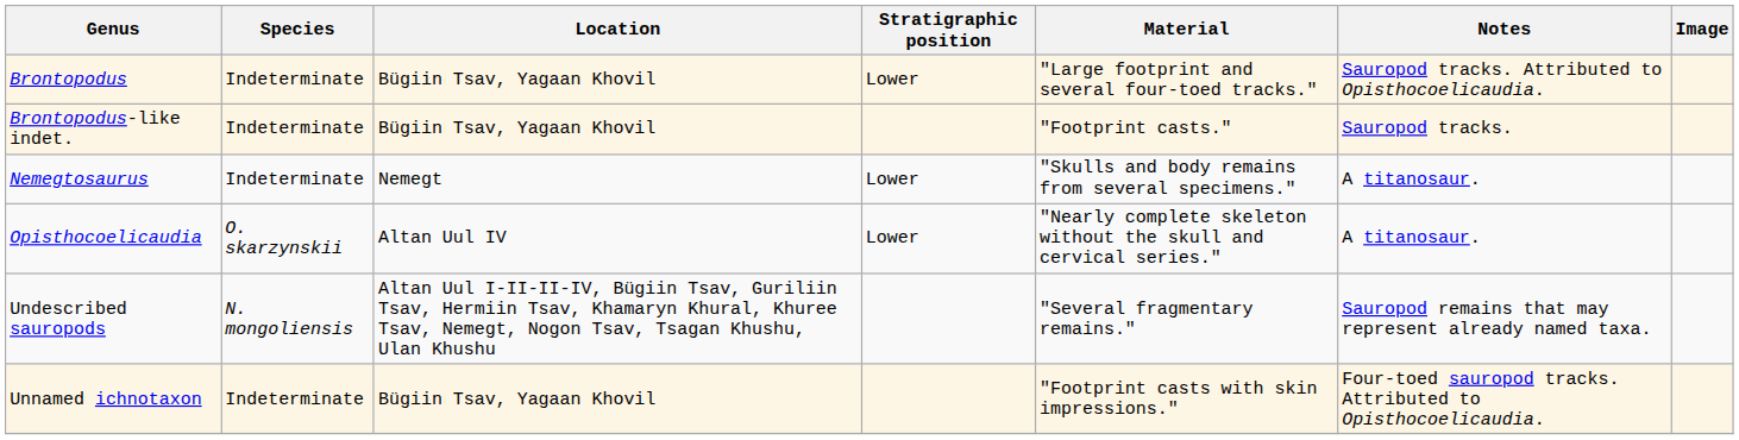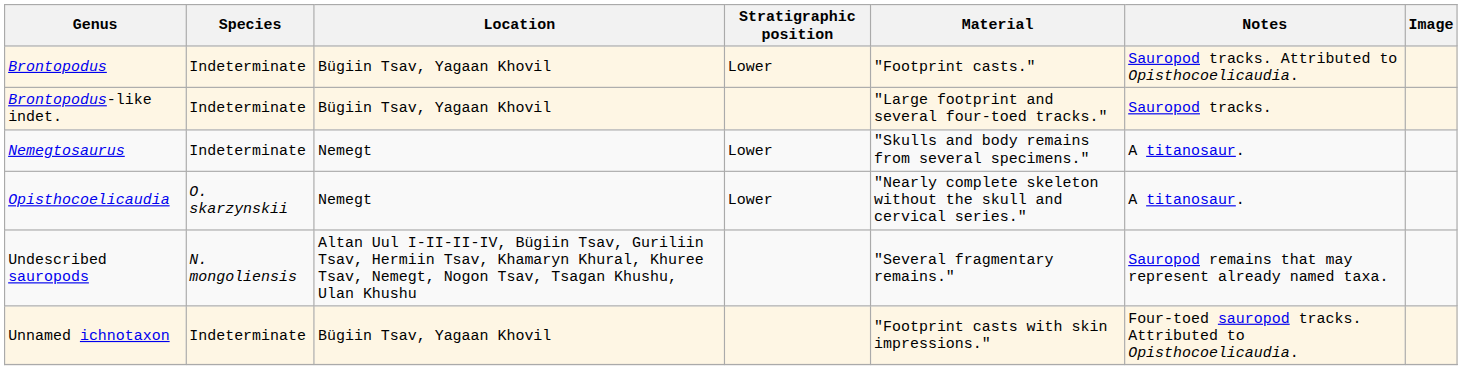 <table class="wikitable" align="center" width="100%">
 <tr>
 <th>Genus</th>
 <th>Species</th>
 <th>Location</th>
 <th>Stratigraphic position</th>
 <th>Material</th>
 <th>Notes</th>
 <th>Image</th>
 </tr>
 <tr>
 <td style="background:#fef6e4;"><em><a href='#'>Brontopodus</a></em></td>
 <td style="background:#fef6e4;">Indeterminate</td>
 <td style="background:#fef6e4;">Bügiin Tsav, Yagaan Khovil</td>
 <td style="background:#fef6e4;">Lower</td>
-<td style="background:#fef6e4;">"Large footprint and several four-toed tracks."</td>
+<td style="background:#fef6e4;">"Footprint casts."</td>
 <td style="background:#fef6e4;"><a href='#'>Sauropod</a> tracks. Attributed to <em>Opisthocoelicaudia</em>.</td>
 <td style="background:#fef6e4;"></td>
 </tr>
 <tr>
 <td style="background:#fef6e4;"><em><a href='#'>Brontopodus</a></em>-like indet.</td>
 <td style="background:#fef6e4;">Indeterminate</td>
 <td style="background:#fef6e4;">Bügiin Tsav, Yagaan Khovil</td>
 <td style="background:#fef6e4;"></td>
-<td style="background:#fef6e4;">"Footprint casts."</td>
+<td style="background:#fef6e4;">"Large footprint and several four-toed tracks."</td>
 <td style="background:#fef6e4;"><a href='#'>Sauropod</a> tracks.</td>
 <td style="background:#fef6e4;"></td>
 </tr>
 <tr>
 <td><em><a href='#'>Nemegtosaurus</a></em></td>
 <td>Indeterminate</td>
 <td>Nemegt</td>
 <td>Lower</td>
 <td>"Skulls and body remains from several specimens."</td>
 <td>A <a href='#'>titanosaur</a>.</td>
 <td></td>
 </tr>
 <tr>
 <td><em><a href='#'>Opisthocoelicaudia</a></em></td>
 <td><em>O. skarzynskii</em></td>
-<td>Altan Uul IV</td>
+<td>Nemegt</td>
 <td>Lower</td>
 <td>"Nearly complete skeleton without the skull and cervical series."</td>
 <td>A <a href='#'>titanosaur</a>.</td>
 <td></td>
 </tr>
 <tr>
 <td>Undescribed <a href='#'>sauropods</a></td>
 <td><em>N. mongoliensis</em></td>
 <td>Altan Uul I-II-II-IV, Bügiin Tsav, Guriliin Tsav, Hermiin Tsav, Khamaryn Khural, Khuree Tsav, Nemegt, Nogon Tsav, Tsagan Khushu, Ulan Khushu</td>
 <td></td>
 <td>"Several fragmentary remains."</td>
 <td><a href='#'>Sauropod</a> remains that may represent already named taxa.</td>
 <td></td>
 </tr>
 <tr>
 <td style="background:#fef6e4;">Unnamed <a href='#'>ichnotaxon</a></td>
 <td style="background:#fef6e4;">Indeterminate</td>
 <td style="background:#fef6e4;">Bügiin Tsav, Yagaan Khovil</td>
 <td style="background:#fef6e4;"></td>
 <td style="background:#fef6e4;">"Footprint casts with skin impressions."</td>
 <td style="background:#fef6e4;">Four-toed <a href='#'>sauropod</a> tracks. Attributed to <em>Opisthocoelicaudia</em>.</td>
 <td style="background:#fef6e4;"></td>
 </tr>
 <tr>
 </tr>
 </table>
